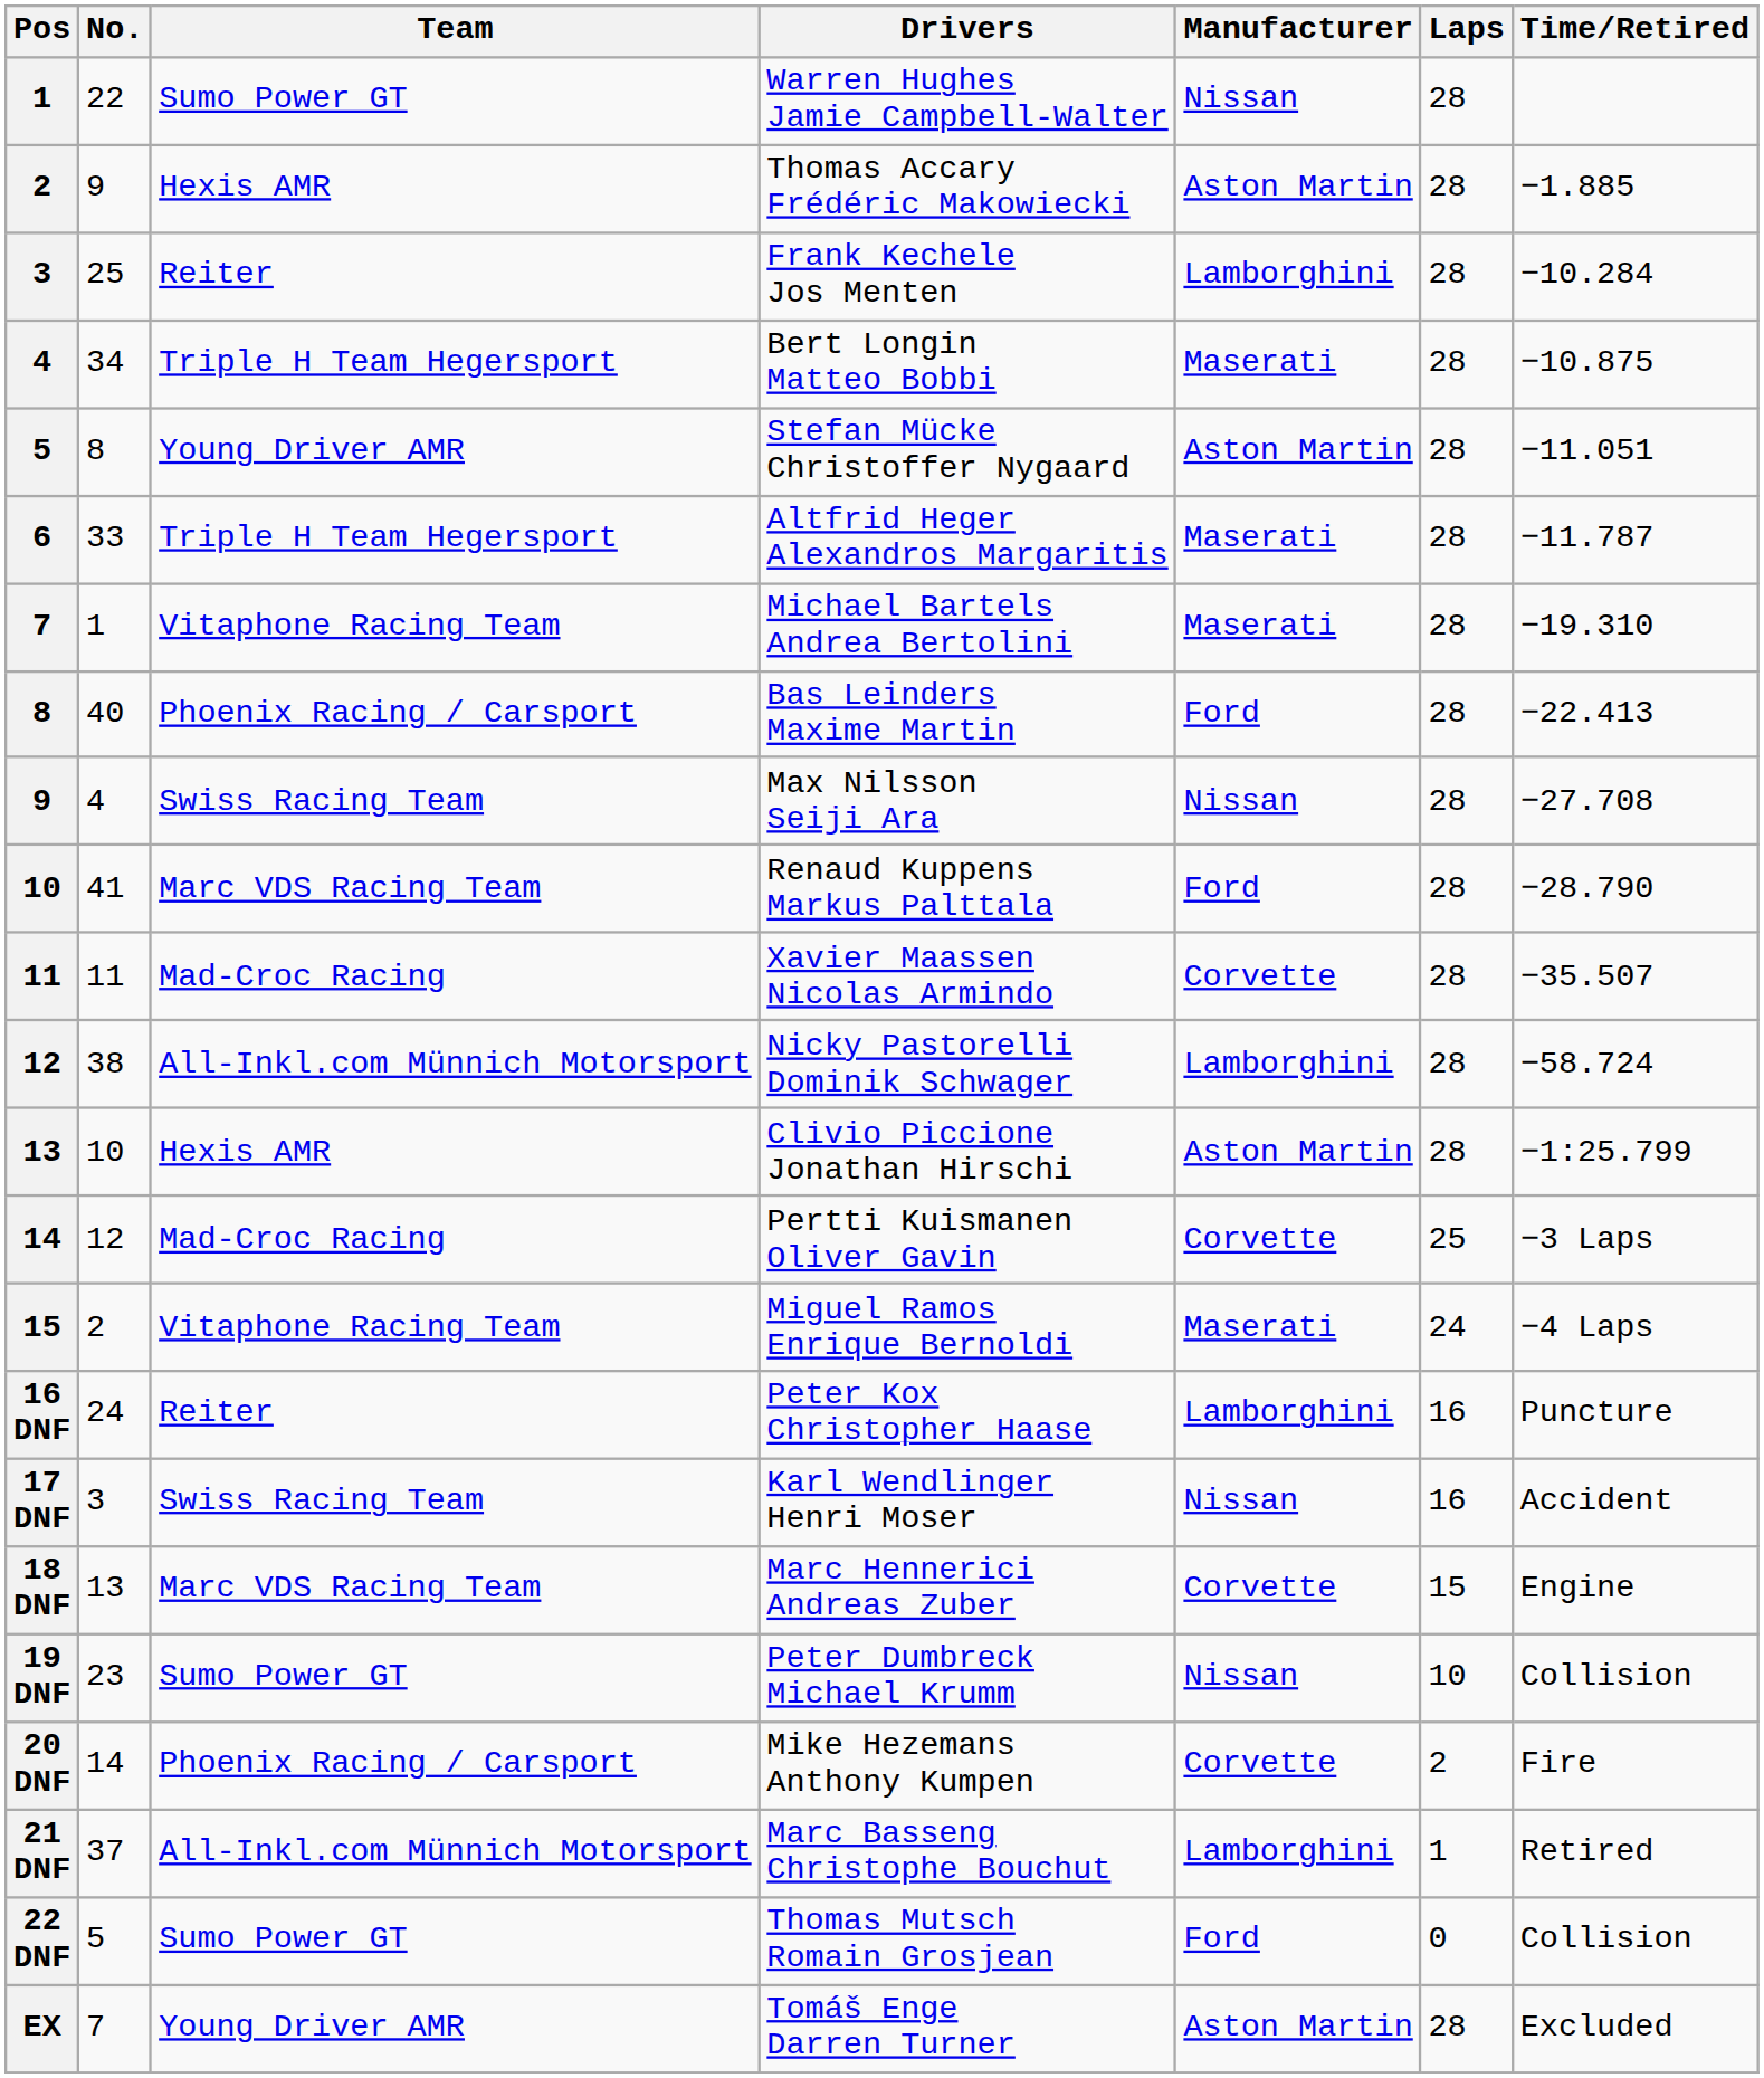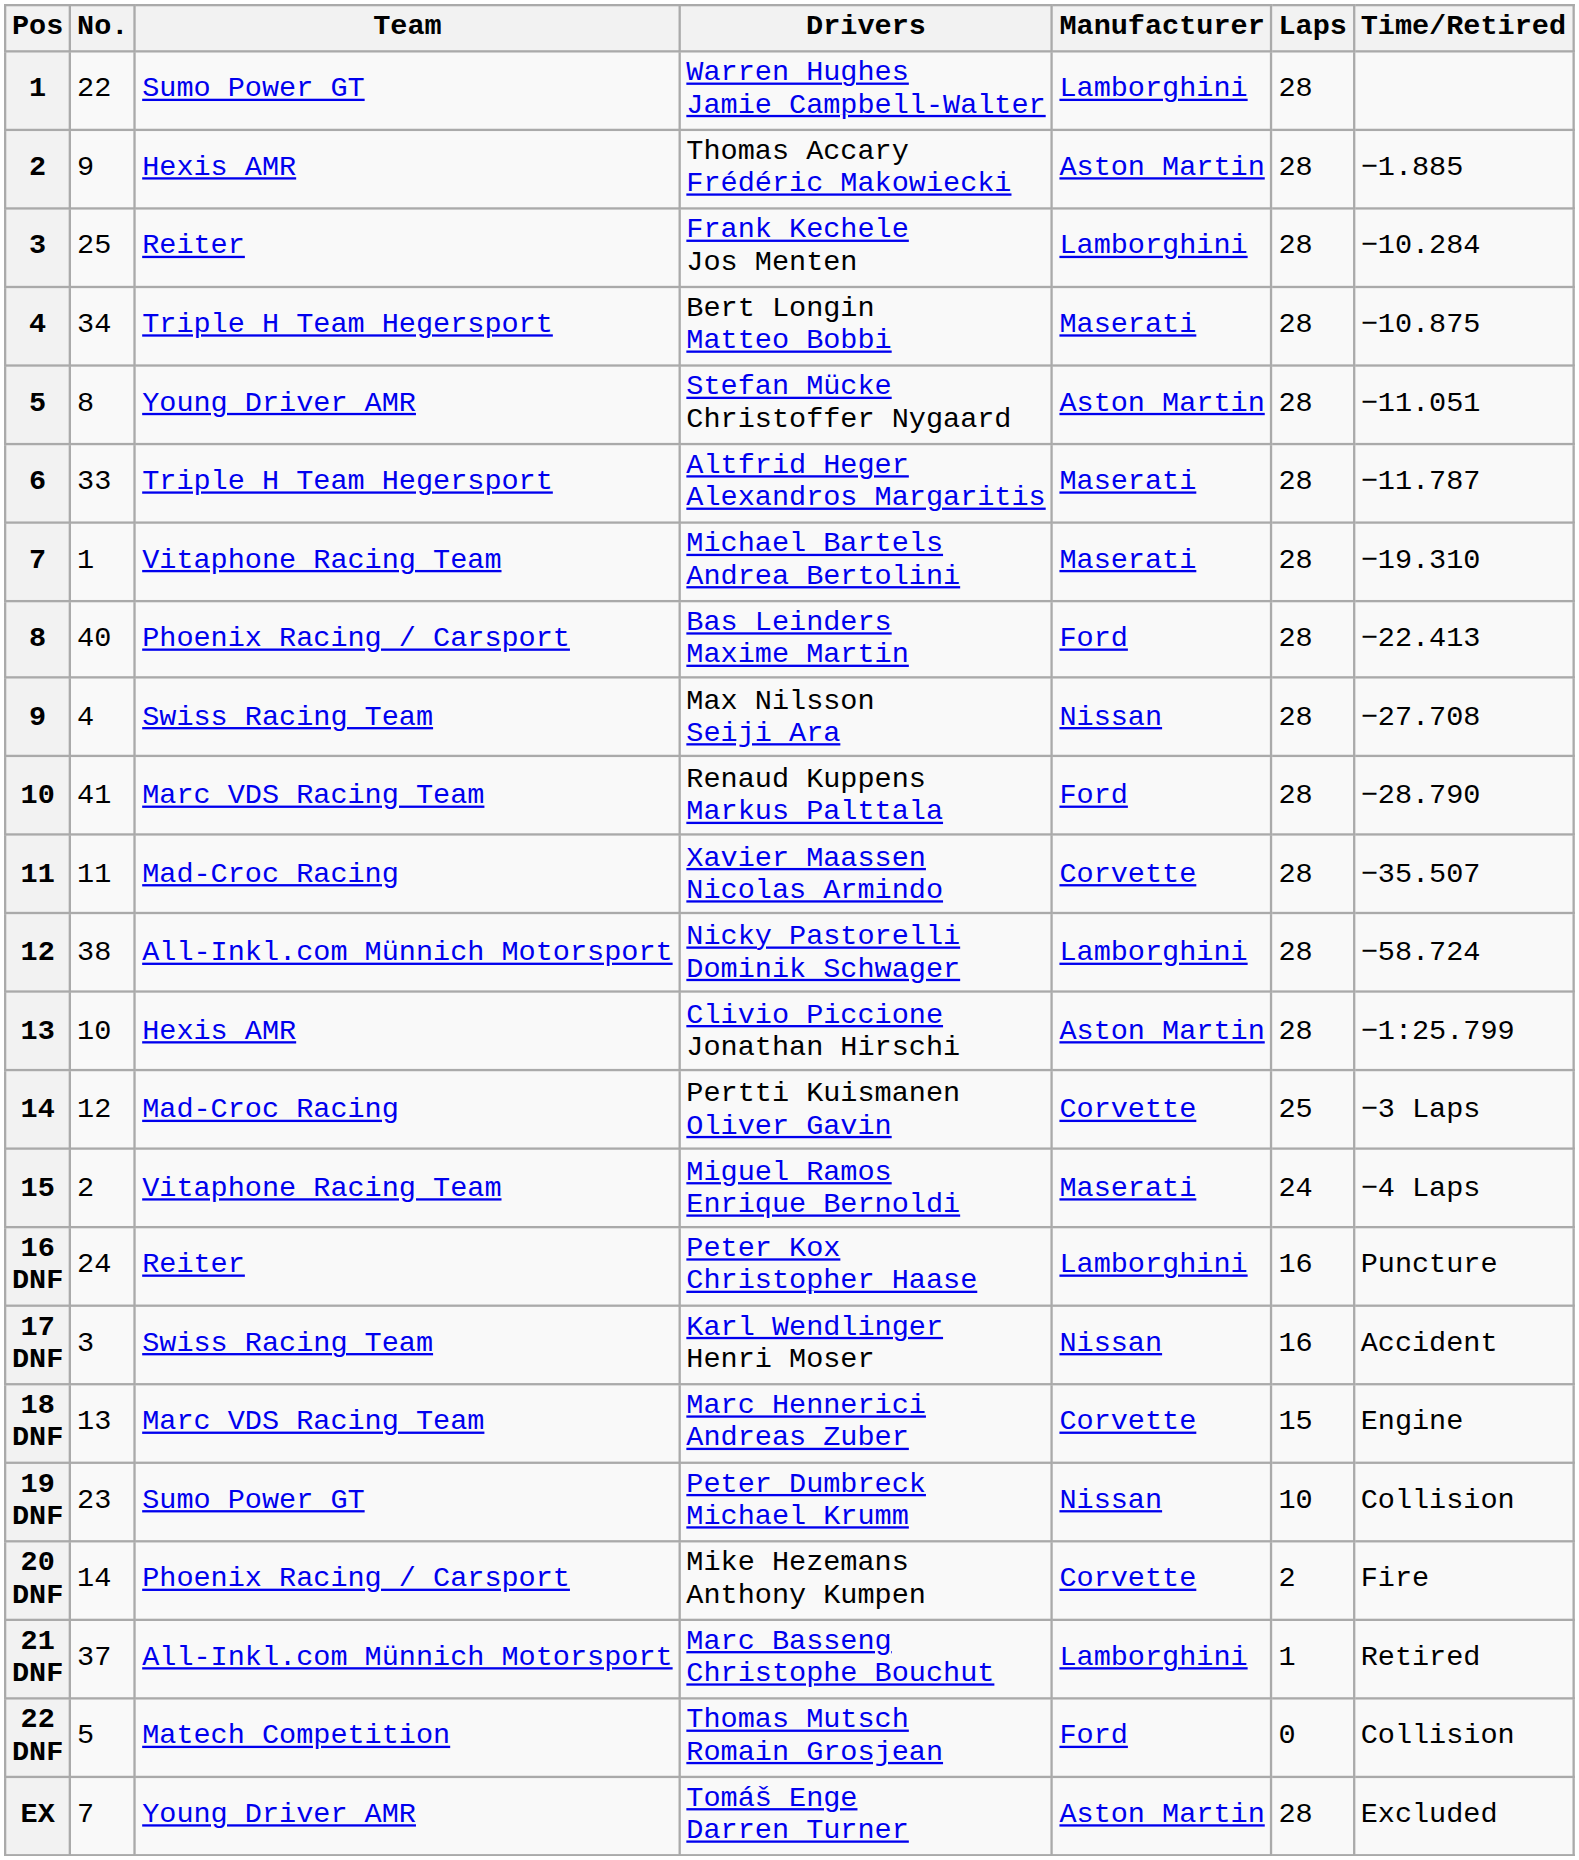 <table class="wikitable" style="font-size: 95%;">
 <tr>
 <th>Pos</th>
 <th>No.</th>
 <th>Team</th>
 <th>Drivers</th>
 <th>Manufacturer</th>
 <th>Laps</th>
 <th>Time/Retired</th>
 </tr>
 <tr>
 <th>1</th>
 <td>22</td>
 <td> <a href='#'>Sumo Power GT</a></td>
 <td> <a href='#'>Warren Hughes</a><br> <a href='#'>Jamie Campbell-Walter</a></td>
-<td><a href='#'>Nissan</a></td>
+<td><a href='#'>Lamborghini</a></td>
 <td>28</td>
 <td></td>
 </tr>
 <tr>
 <th>2</th>
 <td>9</td>
 <td> <a href='#'>Hexis AMR</a></td>
 <td> Thomas Accary<br> <a href='#'>Frédéric Makowiecki</a></td>
 <td><a href='#'>Aston Martin</a></td>
 <td>28</td>
 <td>−1.885</td>
 </tr>
 <tr>
 <th>3</th>
 <td>25</td>
 <td> <a href='#'>Reiter</a></td>
 <td> <a href='#'>Frank Kechele</a><br> Jos Menten</td>
 <td><a href='#'>Lamborghini</a></td>
 <td>28</td>
 <td>−10.284</td>
 </tr>
 <tr>
 <th>4</th>
 <td>34</td>
 <td> <a href='#'>Triple H Team Hegersport</a></td>
 <td> Bert Longin<br> <a href='#'>Matteo Bobbi</a></td>
 <td><a href='#'>Maserati</a></td>
 <td>28</td>
 <td>−10.875</td>
 </tr>
 <tr>
 <th>5</th>
 <td>8</td>
 <td> <a href='#'>Young Driver AMR</a></td>
 <td> <a href='#'>Stefan Mücke</a><br> Christoffer Nygaard</td>
 <td><a href='#'>Aston Martin</a></td>
 <td>28</td>
 <td>−11.051</td>
 </tr>
 <tr>
 <th>6</th>
 <td>33</td>
 <td> <a href='#'>Triple H Team Hegersport</a></td>
 <td> <a href='#'>Altfrid Heger</a><br> <a href='#'>Alexandros Margaritis</a></td>
 <td><a href='#'>Maserati</a></td>
 <td>28</td>
 <td>−11.787</td>
 </tr>
 <tr>
 <th>7</th>
 <td>1</td>
 <td> <a href='#'>Vitaphone Racing Team</a></td>
 <td> <a href='#'>Michael Bartels</a><br> <a href='#'>Andrea Bertolini</a></td>
 <td><a href='#'>Maserati</a></td>
 <td>28</td>
 <td>−19.310</td>
 </tr>
 <tr>
 <th>8</th>
 <td>40</td>
 <td> <a href='#'>Phoenix Racing / Carsport</a></td>
 <td> <a href='#'>Bas Leinders</a><br> <a href='#'>Maxime Martin</a></td>
 <td><a href='#'>Ford</a></td>
 <td>28</td>
 <td>−22.413</td>
 </tr>
 <tr>
 <th>9</th>
 <td>4</td>
 <td> <a href='#'>Swiss Racing Team</a></td>
 <td> Max Nilsson<br> <a href='#'>Seiji Ara</a></td>
 <td><a href='#'>Nissan</a></td>
 <td>28</td>
 <td>−27.708</td>
 </tr>
 <tr>
 <th>10</th>
 <td>41</td>
 <td> <a href='#'>Marc VDS Racing Team</a></td>
 <td> Renaud Kuppens<br> <a href='#'>Markus Palttala</a></td>
 <td><a href='#'>Ford</a></td>
 <td>28</td>
 <td>−28.790</td>
 </tr>
 <tr>
 <th>11</th>
 <td>11</td>
 <td> <a href='#'>Mad-Croc Racing</a></td>
 <td> <a href='#'>Xavier Maassen</a><br> <a href='#'>Nicolas Armindo</a></td>
 <td><a href='#'>Corvette</a></td>
 <td>28</td>
 <td>−35.507</td>
 </tr>
 <tr>
 <th>12</th>
 <td>38</td>
 <td> <a href='#'>All-Inkl.com Münnich Motorsport</a></td>
 <td> <a href='#'>Nicky Pastorelli</a><br> <a href='#'>Dominik Schwager</a></td>
 <td><a href='#'>Lamborghini</a></td>
 <td>28</td>
 <td>−58.724</td>
 </tr>
 <tr>
 <th>13</th>
 <td>10</td>
 <td> <a href='#'>Hexis AMR</a></td>
 <td> <a href='#'>Clivio Piccione</a><br> Jonathan Hirschi</td>
 <td><a href='#'>Aston Martin</a></td>
 <td>28</td>
 <td>−1:25.799</td>
 </tr>
 <tr>
 <th>14</th>
 <td>12</td>
 <td> <a href='#'>Mad-Croc Racing</a></td>
 <td> Pertti Kuismanen<br> <a href='#'>Oliver Gavin</a></td>
 <td><a href='#'>Corvette</a></td>
 <td>25</td>
 <td>−3 Laps</td>
 </tr>
 <tr>
 <th>15</th>
 <td>2</td>
 <td> <a href='#'>Vitaphone Racing Team</a></td>
 <td> <a href='#'>Miguel Ramos</a><br> <a href='#'>Enrique Bernoldi</a></td>
 <td><a href='#'>Maserati</a></td>
 <td>24</td>
 <td>−4 Laps</td>
 </tr>
 <tr>
 <th>16<br>DNF</th>
 <td>24</td>
 <td> <a href='#'>Reiter</a></td>
 <td> <a href='#'>Peter Kox</a><br> <a href='#'>Christopher Haase</a></td>
 <td><a href='#'>Lamborghini</a></td>
 <td>16</td>
 <td>Puncture</td>
 </tr>
 <tr>
 <th>17<br>DNF</th>
 <td>3</td>
 <td> <a href='#'>Swiss Racing Team</a></td>
 <td> <a href='#'>Karl Wendlinger</a><br> Henri Moser</td>
 <td><a href='#'>Nissan</a></td>
 <td>16</td>
 <td>Accident</td>
 </tr>
 <tr>
 <th>18<br>DNF</th>
 <td>13</td>
 <td> <a href='#'>Marc VDS Racing Team</a></td>
 <td> <a href='#'>Marc Hennerici</a><br> <a href='#'>Andreas Zuber</a></td>
 <td><a href='#'>Corvette</a></td>
 <td>15</td>
 <td>Engine</td>
 </tr>
 <tr>
 <th>19<br>DNF</th>
 <td>23</td>
 <td> <a href='#'>Sumo Power GT</a></td>
 <td> <a href='#'>Peter Dumbreck</a><br> <a href='#'>Michael Krumm</a></td>
 <td><a href='#'>Nissan</a></td>
 <td>10</td>
 <td>Collision</td>
 </tr>
 <tr>
 <th>20<br>DNF</th>
 <td>14</td>
 <td> <a href='#'>Phoenix Racing / Carsport</a></td>
 <td> Mike Hezemans<br> Anthony Kumpen</td>
 <td><a href='#'>Corvette</a></td>
 <td>2</td>
 <td>Fire</td>
 </tr>
 <tr>
 <th>21<br>DNF</th>
 <td>37</td>
 <td> <a href='#'>All-Inkl.com Münnich Motorsport</a></td>
 <td> <a href='#'>Marc Basseng</a><br> <a href='#'>Christophe Bouchut</a></td>
 <td><a href='#'>Lamborghini</a></td>
 <td>1</td>
 <td>Retired</td>
 </tr>
 <tr>
 <th>22<br>DNF</th>
 <td>5</td>
-<td> <a href='#'>Sumo Power GT</a></td>
+<td> <a href='#'>Matech Competition</a></td>
 <td> <a href='#'>Thomas Mutsch</a><br> <a href='#'>Romain Grosjean</a></td>
 <td><a href='#'>Ford</a></td>
 <td>0</td>
 <td>Collision</td>
 </tr>
 <tr>
 <th>EX</th>
 <td>7</td>
 <td> <a href='#'>Young Driver AMR</a></td>
 <td> <a href='#'>Tomáš Enge</a><br> <a href='#'>Darren Turner</a></td>
 <td><a href='#'>Aston Martin</a></td>
 <td>28</td>
 <td>Excluded</td>
 </tr>
 <tr>
 </tr>
 </table>
